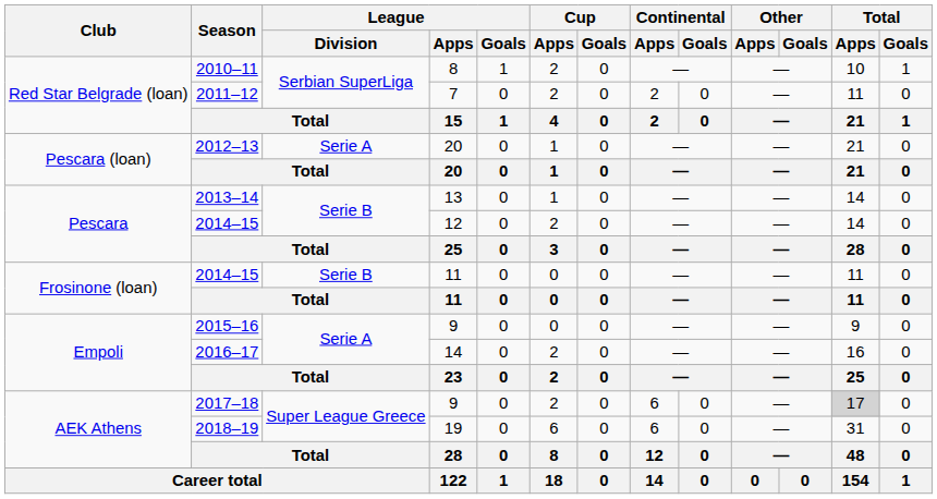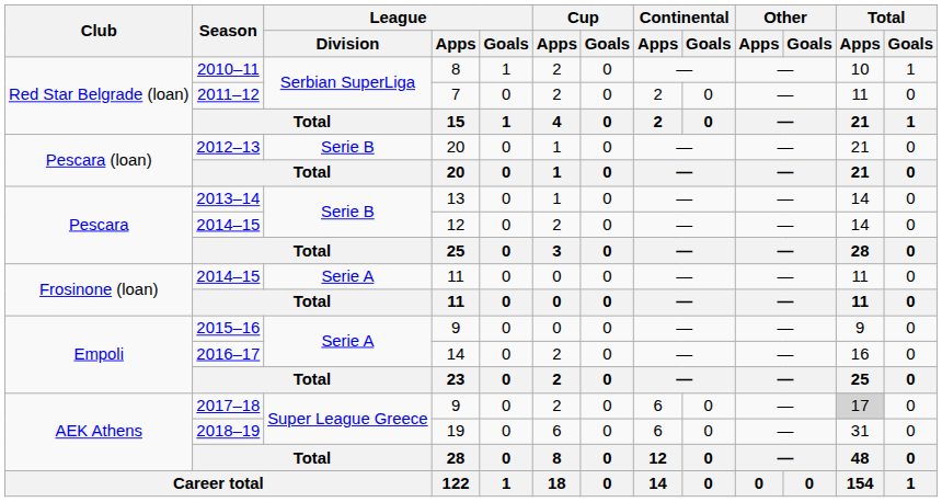 <table class="wikitable" style="text-align:center">
 <tr>
 <th rowspan=2>Club</th>
 <th rowspan=2>Season</th>
 <th colspan=3>League</th>
 <th colspan=2>Cup</th>
 <th colspan=2>Continental</th>
 <th colspan=2>Other</th>
 <th colspan=2>Total</th>
 </tr>
 <tr>
 <th>Division</th>
 <th>Apps</th>
 <th>Goals</th>
 <th>Apps</th>
 <th>Goals</th>
 <th>Apps</th>
 <th>Goals</th>
 <th>Apps</th>
 <th>Goals</th>
 <th>Apps</th>
 <th>Goals</th>
 </tr>
 <tr>
 <td rowspan=3><a href='#'>Red Star Belgrade</a> (loan)</td>
 <td><a href='#'>2010–11</a></td>
 <td rowspan=2><a href='#'>Serbian SuperLiga</a></td>
 <td>8</td>
 <td>1</td>
 <td>2</td>
 <td>0</td>
 <td colspan="2">—</td>
 <td colspan="2">—</td>
 <td>10</td>
 <td>1</td>
 </tr>
 <tr>
 <td><a href='#'>2011–12</a></td>
 <td>7</td>
 <td>0</td>
 <td>2</td>
 <td>0</td>
 <td>2</td>
 <td>0</td>
 <td colspan="2">—</td>
 <td>11</td>
 <td>0</td>
 </tr>
 <tr>
 <th colspan="2">Total</th>
 <th>15</th>
 <th>1</th>
 <th>4</th>
 <th>0</th>
 <th>2</th>
 <th>0</th>
 <th colspan="2">—</th>
 <th>21</th>
 <th>1</th>
 </tr>
 <tr>
 <td rowspan=2><a href='#'>Pescara</a> (loan)</td>
 <td><a href='#'>2012–13</a></td>
-<td><a href='#'>Serie A</a></td>
+<td><a href='#'>Serie B</a></td>
 <td>20</td>
 <td>0</td>
 <td>1</td>
 <td>0</td>
 <td colspan="2">—</td>
 <td colspan="2">—</td>
 <td>21</td>
 <td>0</td>
 </tr>
 <tr>
 <th colspan="2">Total</th>
 <th>20</th>
 <th>0</th>
 <th>1</th>
 <th>0</th>
 <th colspan="2">—</th>
 <th colspan="2">—</th>
 <th>21</th>
 <th>0</th>
 </tr>
 <tr>
 <td rowspan=3><a href='#'>Pescara</a></td>
 <td><a href='#'>2013–14</a></td>
 <td rowspan=2><a href='#'>Serie B</a></td>
 <td>13</td>
 <td>0</td>
 <td>1</td>
 <td>0</td>
 <td colspan="2">—</td>
 <td colspan="2">—</td>
 <td>14</td>
 <td>0</td>
 </tr>
 <tr>
 <td><a href='#'>2014–15</a></td>
 <td>12</td>
 <td>0</td>
 <td>2</td>
 <td>0</td>
 <td colspan="2">—</td>
 <td colspan="2">—</td>
 <td>14</td>
 <td>0</td>
 </tr>
 <tr>
 <th colspan="2">Total</th>
 <th>25</th>
 <th>0</th>
 <th>3</th>
 <th>0</th>
 <th colspan="2">—</th>
 <th colspan="2">—</th>
 <th>28</th>
 <th>0</th>
 </tr>
 <tr>
 <td rowspan=2><a href='#'>Frosinone</a> (loan)</td>
 <td><a href='#'>2014–15</a></td>
-<td><a href='#'>Serie B</a></td>
+<td><a href='#'>Serie A</a></td>
 <td>11</td>
 <td>0</td>
 <td>0</td>
 <td>0</td>
 <td colspan="2">—</td>
 <td colspan="2">—</td>
 <td>11</td>
 <td>0</td>
 </tr>
 <tr>
 <th colspan="2">Total</th>
 <th>11</th>
 <th>0</th>
 <th>0</th>
 <th>0</th>
 <th colspan="2">—</th>
 <th colspan="2">—</th>
 <th>11</th>
 <th>0</th>
 </tr>
 <tr>
 <td rowspan=3><a href='#'>Empoli</a></td>
 <td><a href='#'>2015–16</a></td>
 <td rowspan=2><a href='#'>Serie A</a></td>
 <td>9</td>
 <td>0</td>
 <td>0</td>
 <td>0</td>
 <td colspan="2">—</td>
 <td colspan="2">—</td>
 <td>9</td>
 <td>0</td>
 </tr>
 <tr>
 <td><a href='#'>2016–17</a></td>
 <td>14</td>
 <td>0</td>
 <td>2</td>
 <td>0</td>
 <td colspan="2">—</td>
 <td colspan="2">—</td>
 <td>16</td>
 <td>0</td>
 </tr>
 <tr>
 <th colspan="2">Total</th>
 <th>23</th>
 <th>0</th>
 <th>2</th>
 <th>0</th>
 <th colspan="2">—</th>
 <th colspan="2">—</th>
 <th>25</th>
 <th>0</th>
 </tr>
 <tr>
 <td rowspan=3><a href='#'>AEK Athens</a></td>
 <td><a href='#'>2017–18</a></td>
 <td rowspan="2"><a href='#'>Super League Greece</a></td>
 <td>9</td>
 <td>0</td>
 <td>2</td>
 <td>0</td>
 <td>6</td>
 <td>0</td>
 <td colspan="2">—</td>
 <td style="background: lightgrey;">17</td>
 <td>0</td>
 </tr>
 <tr>
 <td><a href='#'>2018–19</a></td>
 <td>19</td>
 <td>0</td>
 <td>6</td>
 <td>0</td>
 <td>6</td>
 <td>0</td>
 <td colspan="2">—</td>
 <td>31</td>
 <td>0</td>
 </tr>
 <tr>
 <th colspan="2">Total</th>
 <th>28</th>
 <th>0</th>
 <th>8</th>
 <th>0</th>
 <th>12</th>
 <th>0</th>
 <th colspan="2">—</th>
 <th>48</th>
 <th>0</th>
 </tr>
 <tr>
 <th colspan="3">Career total</th>
 <th>122</th>
 <th>1</th>
 <th>18</th>
 <th>0</th>
 <th>14</th>
 <th>0</th>
 <th>0</th>
 <th>0</th>
 <th>154</th>
 <th>1</th>
 </tr>
 </table>
